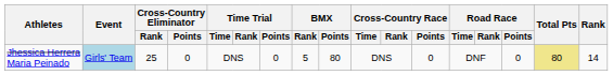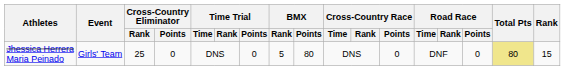 <table class="wikitable" style="font-size:90%;">
 <tr>
 <th rowspan=2>Athletes</th>
 <th rowspan=2>Event</th>
 <th colspan=2>Cross-Country<br>Eliminator</th>
 <th colspan=3>Time Trial</th>
 <th colspan=2>BMX</th>
 <th colspan=3>Cross-Country Race</th>
 <th colspan=3>Road Race</th>
 <th rowspan=2>Total Pts</th>
 <th rowspan=2>Rank</th>
 </tr>
 <tr style="font-size:95%">
 <th>Rank</th>
 <th>Points</th>
 <th>Time</th>
 <th>Rank</th>
 <th>Points</th>
 <th>Rank</th>
 <th>Points</th>
 <th>Time</th>
 <th>Rank</th>
 <th>Points</th>
 <th>Time</th>
 <th>Rank</th>
 <th>Points</th>
 </tr>
 <tr align=center>
 <td align=left><s><a href='#'>Jhessica Herrera</a></s><br><a href='#'>Maria Peinado</a></td>
-<td align=left style="background: lightblue;"><a href='#'>Girls' Team</a></td>
+<td align=left><a href='#'>Girls' Team</a></td>
 <td>25</td>
 <td>0</td>
 <td colspan=2>DNS</td>
 <td>0</td>
 <td>5</td>
 <td>80</td>
 <td colspan=2>DNS</td>
 <td>0</td>
 <td colspan=2>DNF</td>
 <td>0</td>
 <td style="background: khaki;">80</td>
-<td>14</td>
+<td>15</td>
 </tr>
 </table>
